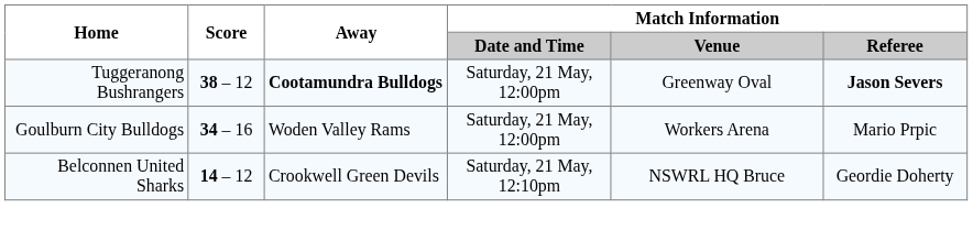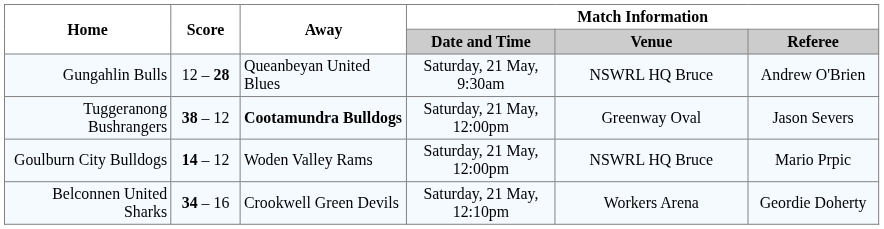 <table border="1" cellpadding="3" cellspacing="0" width="100%" style="border-collapse:collapse;  text-align:center;">
 <tr>
 <th rowspan="2" width="19%">Home</th>
 <th rowspan="2" width="8%">Score</th>
 <th rowspan="2" width="19%">Away</th>
 <th colspan="3">Match Information</th>
 </tr>
 <tr style="background:#CCCCCC">
 <th width="17%">Date and Time</th>
 <th width="22%">Venue</th>
 <th width="50%">Referee</th>
 </tr>
 <tr style="text-align:center; background:#f5faff;">
+<td align="right">Gungahlin Bulls </td>
+<td>12 – <strong>28</strong></td>
+<td align="left"> Queanbeyan United Blues</td>
+<td>Saturday, 21 May, 9:30am</td>
+<td>NSWRL HQ Bruce</td>
+<td>Andrew O'Brien</td>
+</tr>
+<tr style="text-align:center; background:#f5faff;">
 <td align="right">Tuggeranong Bushrangers </td>
 <td><strong>38</strong> – 12</td>
 <td align="left"><strong> Cootamundra Bulldogs</strong></td>
 <td>Saturday, 21 May, 12:00pm</td>
 <td>Greenway Oval</td>
-<td><strong>Jason Severs</strong></td>
+<td>Jason Severs</td>
 </tr>
 <tr style="text-align:center; background:#f5faff;">
 <td align="right">Goulburn City Bulldogs </td>
-<td><strong>34</strong> – 16</td>
+<td><strong>14</strong> – 12</td>
 <td align="left"> Woden Valley Rams</td>
 <td>Saturday, 21 May, 12:00pm</td>
-<td>Workers Arena</td>
+<td>NSWRL HQ Bruce</td>
 <td>Mario Prpic</td>
 </tr>
 <tr style="text-align:center; background:#f5faff;">
 <td align="right">Belconnen United Sharks </td>
-<td><strong>14</strong> – 12</td>
+<td><strong>34</strong> – 16</td>
 <td align="left"> Crookwell Green Devils</td>
 <td>Saturday, 21 May, 12:10pm</td>
-<td>NSWRL HQ Bruce</td>
+<td>Workers Arena</td>
 <td>Geordie Doherty</td>
 </tr>
 </table>
